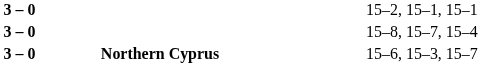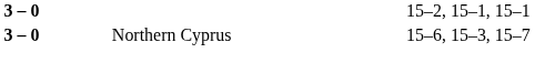 <table width=100% cellspacing=1>
 <tr>
 <th width=20%></th>
 <th width=12%></th>
 <th width=20%></th>
 <th width=33%></th>
 <td></td>
 </tr>
 <tr style=font-size:95%>
 <td align=right><strong></strong></td>
 <td align=center><strong>3 – 0</strong></td>
 <td></td>
 <td>15–2, 15–1, 15–1</td>
 <td></td>
 </tr>
 <tr style=font-size:95%>
 <td align=right><strong></strong></td>
 <td align=center><strong>3 – 0</strong></td>
-<td></td>
-<td>15–8, 15–7, 15–4</td>
-<td></td>
-</tr>
-<tr style=font-size:95%>
-<td align=right><strong></strong></td>
-<td align=center><strong>3 – 0</strong></td>
-<td><strong> Northern Cyprus</strong></td>
+<td> Northern Cyprus</td>
 <td>15–6, 15–3, 15–7</td>
 <td></td>
 </tr>
 </table>
